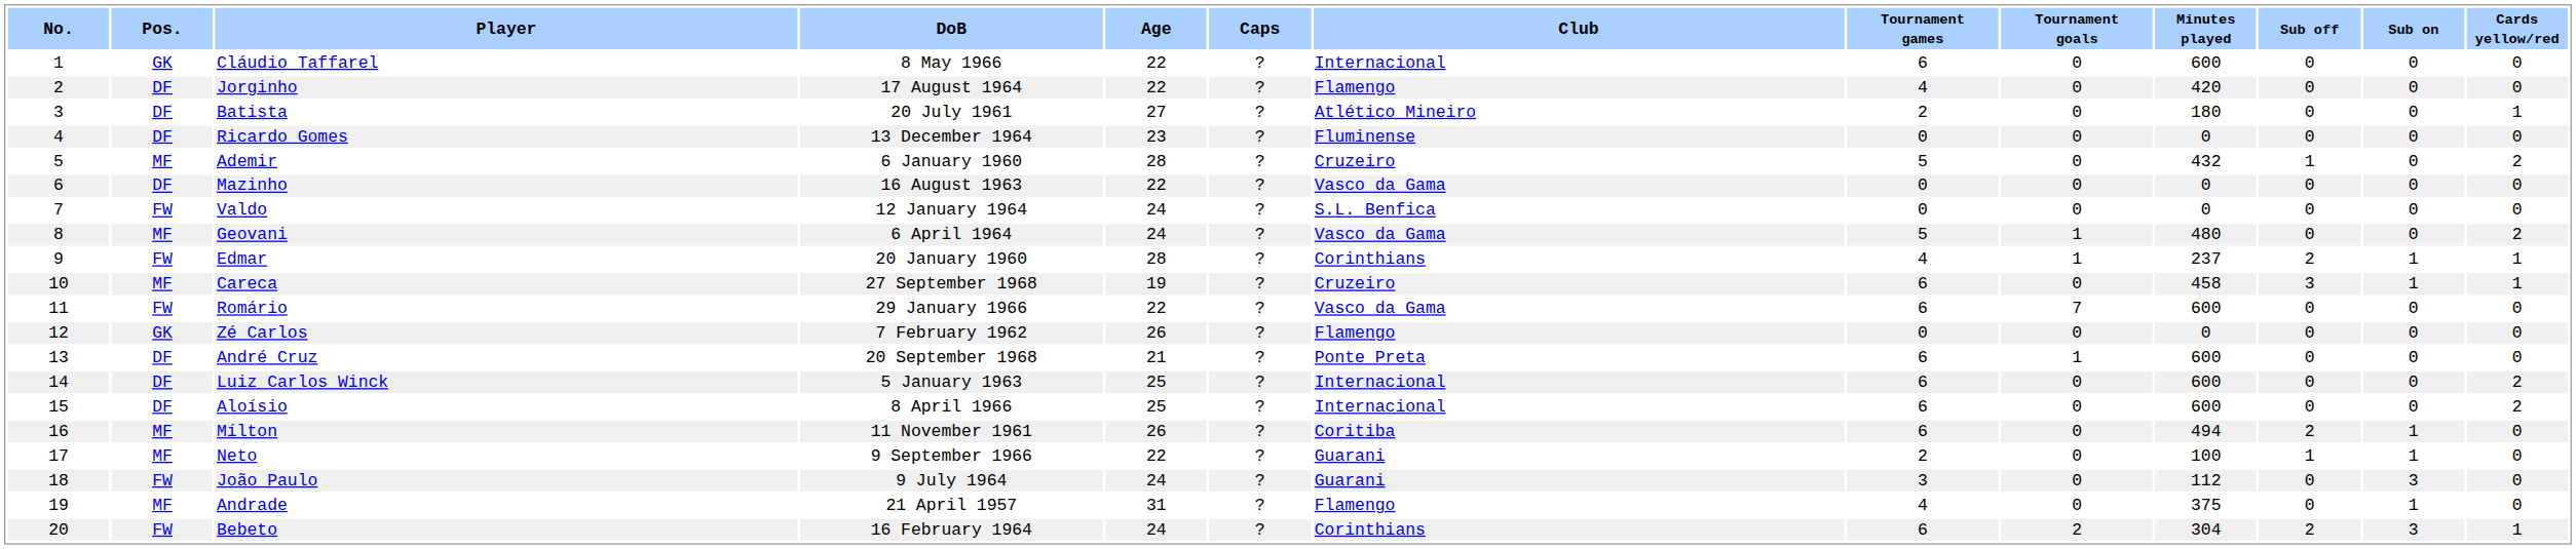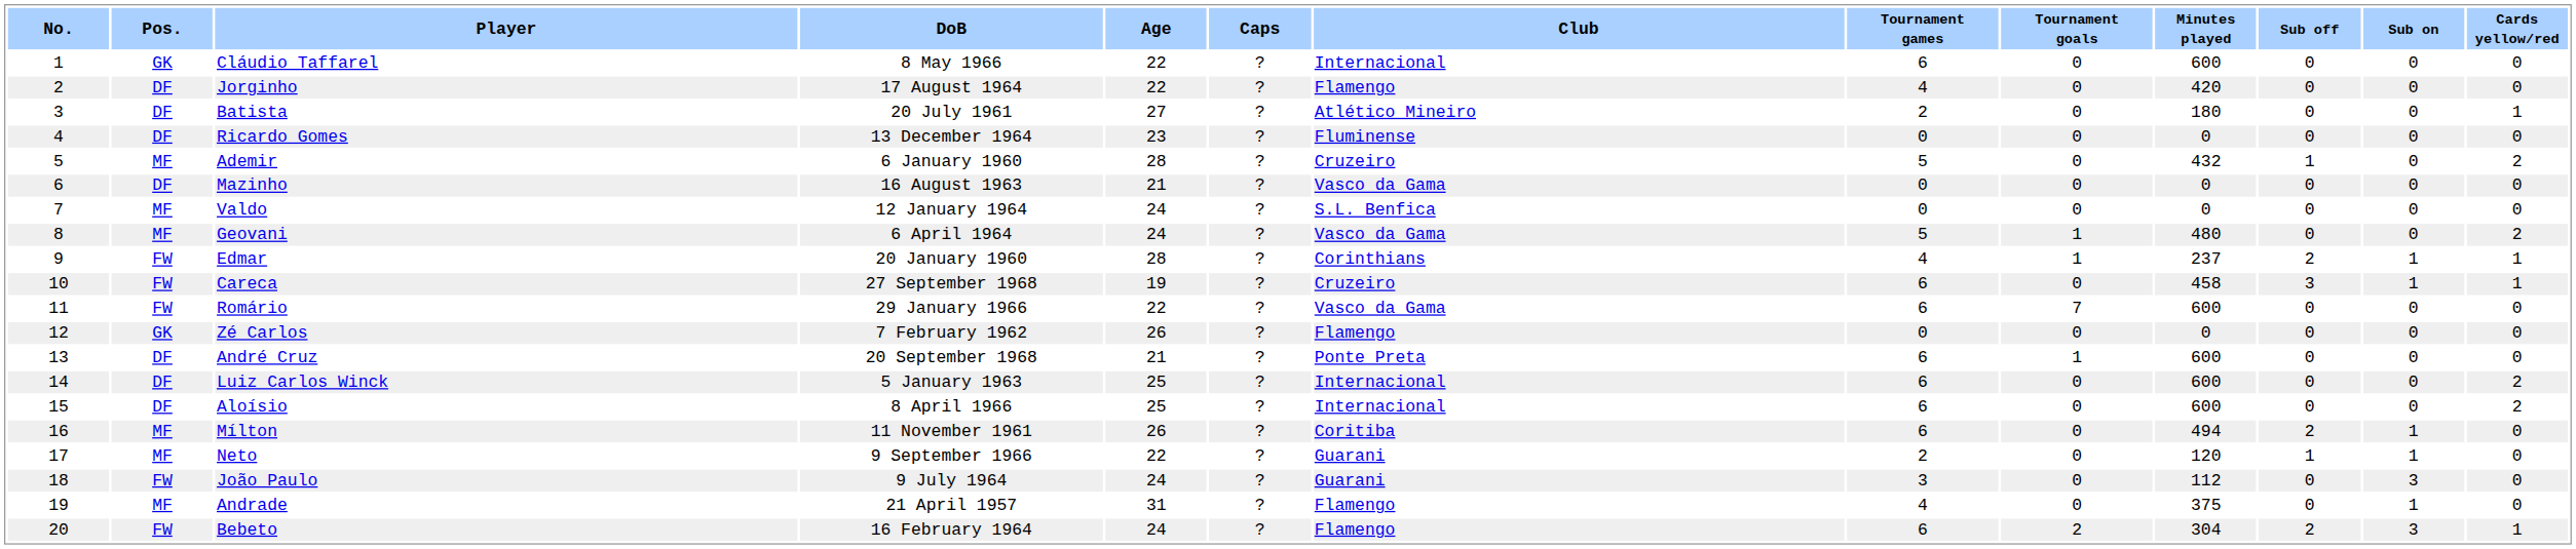 <table border="0" width="100%" style="border: 1px solid #999; background-color:#FFFFFF; text-align:center">
 <tr align="center" bgcolor="#AAD0FF">
 <th width=4%>No.</th>
 <th width=4%>Pos.</th>
 <th width=23%>Player</th>
 <th width=12%>DoB</th>
 <th width=4%>Age</th>
 <th width=4%>Caps</th>
 <th width=21%>Club</th>
 <th width=6%><small>Tournament<br>games</small></th>
 <th width=6%><small>Tournament<br>goals</small></th>
 <th width=4%><small>Minutes<br>played</small></th>
 <th width=4%><small>Sub off</small></th>
 <th width=4%><small>Sub on</small></th>
 <th width=4%><small>Cards<br>yellow/red</small></th>
 </tr>
 <tr>
 <td>1</td>
 <td><a href='#'>GK</a></td>
 <td align="left"><a href='#'>Cláudio Taffarel</a></td>
 <td>8 May 1966</td>
 <td>22</td>
 <td>?</td>
 <td align="left"> <a href='#'>Internacional</a></td>
 <td>6</td>
 <td>0</td>
 <td>600</td>
 <td>0</td>
 <td>0</td>
 <td>0</td>
 </tr>
 <tr bgcolor="#EFEFEF">
 <td>2</td>
 <td><a href='#'>DF</a></td>
 <td align="left"><a href='#'>Jorginho</a></td>
 <td>17 August 1964</td>
 <td>22</td>
 <td>?</td>
 <td align="left"> <a href='#'>Flamengo</a></td>
 <td>4</td>
 <td>0</td>
 <td>420</td>
 <td>0</td>
 <td>0</td>
 <td>0</td>
 </tr>
 <tr>
 <td>3</td>
 <td><a href='#'>DF</a></td>
 <td align="left"><a href='#'>Batista</a></td>
 <td>20 July 1961</td>
 <td>27</td>
 <td>?</td>
 <td align="left"> <a href='#'>Atlético Mineiro</a></td>
 <td>2</td>
 <td>0</td>
 <td>180</td>
 <td>0</td>
 <td>0</td>
 <td>1</td>
 </tr>
 <tr bgcolor="#EFEFEF">
 <td>4</td>
 <td><a href='#'>DF</a></td>
 <td align="left"><a href='#'>Ricardo Gomes</a></td>
 <td>13 December 1964</td>
 <td>23</td>
 <td>?</td>
 <td align="left"> <a href='#'>Fluminense</a></td>
 <td>0</td>
 <td>0</td>
 <td>0</td>
 <td>0</td>
 <td>0</td>
 <td>0</td>
 </tr>
 <tr>
 <td>5</td>
 <td><a href='#'>MF</a></td>
 <td align="left"><a href='#'>Ademir</a></td>
 <td>6 January 1960</td>
 <td>28</td>
 <td>?</td>
 <td align="left"> <a href='#'>Cruzeiro</a></td>
 <td>5</td>
 <td>0</td>
 <td>432</td>
 <td>1</td>
 <td>0</td>
 <td>2</td>
 </tr>
 <tr bgcolor="#EFEFEF">
 <td>6</td>
 <td><a href='#'>DF</a></td>
 <td align="left"><a href='#'>Mazinho</a></td>
 <td>16 August 1963</td>
-<td>22</td>
+<td>21</td>
 <td>?</td>
 <td align="left"> <a href='#'>Vasco da Gama</a></td>
 <td>0</td>
 <td>0</td>
 <td>0</td>
 <td>0</td>
 <td>0</td>
 <td>0</td>
 </tr>
 <tr>
 <td>7</td>
-<td><a href='#'>FW</a></td>
+<td><a href='#'>MF</a></td>
 <td align="left"><a href='#'>Valdo</a></td>
 <td>12 January 1964</td>
 <td>24</td>
 <td>?</td>
 <td align="left"> <a href='#'>S.L. Benfica</a></td>
 <td>0</td>
 <td>0</td>
 <td>0</td>
 <td>0</td>
 <td>0</td>
 <td>0</td>
 </tr>
 <tr bgcolor="#EFEFEF">
 <td>8</td>
 <td><a href='#'>MF</a></td>
 <td align="left"><a href='#'>Geovani</a></td>
 <td>6 April 1964</td>
 <td>24</td>
 <td>?</td>
 <td align="left"> <a href='#'>Vasco da Gama</a></td>
 <td>5</td>
 <td>1</td>
 <td>480</td>
 <td>0</td>
 <td>0</td>
 <td>2</td>
 </tr>
 <tr>
 <td>9</td>
 <td><a href='#'>FW</a></td>
 <td align="left"><a href='#'>Edmar</a></td>
 <td>20 January 1960</td>
 <td>28</td>
 <td>?</td>
 <td align="left"> <a href='#'>Corinthians</a></td>
 <td>4</td>
 <td>1</td>
 <td>237</td>
 <td>2</td>
 <td>1</td>
 <td>1</td>
 </tr>
 <tr bgcolor="#EFEFEF">
 <td>10</td>
-<td><a href='#'>MF</a></td>
+<td><a href='#'>FW</a></td>
 <td align="left"><a href='#'>Careca</a></td>
 <td>27 September 1968</td>
 <td>19</td>
 <td>?</td>
 <td align="left"> <a href='#'>Cruzeiro</a></td>
 <td>6</td>
 <td>0</td>
 <td>458</td>
 <td>3</td>
 <td>1</td>
 <td>1</td>
 </tr>
 <tr>
 <td>11</td>
 <td><a href='#'>FW</a></td>
 <td align="left"><a href='#'>Romário</a></td>
 <td>29 January 1966</td>
 <td>22</td>
 <td>?</td>
 <td align="left"> <a href='#'>Vasco da Gama</a></td>
 <td>6</td>
 <td>7</td>
 <td>600</td>
 <td>0</td>
 <td>0</td>
 <td>0</td>
 </tr>
 <tr bgcolor="#EFEFEF">
 <td>12</td>
 <td><a href='#'>GK</a></td>
 <td align="left"><a href='#'>Zé Carlos</a></td>
 <td>7 February 1962</td>
 <td>26</td>
 <td>?</td>
 <td align="left"> <a href='#'>Flamengo</a></td>
 <td>0</td>
 <td>0</td>
 <td>0</td>
 <td>0</td>
 <td>0</td>
 <td>0</td>
 </tr>
 <tr>
 <td>13</td>
 <td><a href='#'>DF</a></td>
 <td align="left"><a href='#'>André Cruz</a></td>
 <td>20 September 1968</td>
 <td>21</td>
 <td>?</td>
 <td align="left"> <a href='#'>Ponte Preta</a></td>
 <td>6</td>
 <td>1</td>
 <td>600</td>
 <td>0</td>
 <td>0</td>
 <td>0</td>
 </tr>
 <tr bgcolor="#EFEFEF">
 <td>14</td>
 <td><a href='#'>DF</a></td>
 <td align="left"><a href='#'>Luiz Carlos Winck</a></td>
 <td>5 January 1963</td>
 <td>25</td>
 <td>?</td>
 <td align="left"> <a href='#'>Internacional</a></td>
 <td>6</td>
 <td>0</td>
 <td>600</td>
 <td>0</td>
 <td>0</td>
 <td>2</td>
 </tr>
 <tr>
 <td>15</td>
 <td><a href='#'>DF</a></td>
 <td align="left"><a href='#'>Aloísio</a></td>
 <td>8 April 1966</td>
 <td>25</td>
 <td>?</td>
 <td align="left"> <a href='#'>Internacional</a></td>
 <td>6</td>
 <td>0</td>
 <td>600</td>
 <td>0</td>
 <td>0</td>
 <td>2</td>
 </tr>
 <tr bgcolor="#EFEFEF">
 <td>16</td>
 <td><a href='#'>MF</a></td>
 <td align="left"><a href='#'>Mílton</a></td>
 <td>11 November 1961</td>
 <td>26</td>
 <td>?</td>
 <td align="left"> <a href='#'>Coritiba</a></td>
 <td>6</td>
 <td>0</td>
 <td>494</td>
 <td>2</td>
 <td>1</td>
 <td>0</td>
 </tr>
 <tr>
 <td>17</td>
 <td><a href='#'>MF</a></td>
 <td align="left"><a href='#'>Neto</a></td>
 <td>9 September 1966</td>
 <td>22</td>
 <td>?</td>
 <td align="left"> <a href='#'>Guarani</a></td>
 <td>2</td>
 <td>0</td>
-<td>100</td>
+<td>120</td>
 <td>1</td>
 <td>1</td>
 <td>0</td>
 </tr>
 <tr bgcolor="#EFEFEF">
 <td>18</td>
 <td><a href='#'>FW</a></td>
 <td align="left"><a href='#'>João Paulo</a></td>
 <td>9 July 1964</td>
 <td>24</td>
 <td>?</td>
 <td align="left"> <a href='#'>Guarani</a></td>
 <td>3</td>
 <td>0</td>
 <td>112</td>
 <td>0</td>
 <td>3</td>
 <td>0</td>
 </tr>
 <tr>
 <td>19</td>
 <td><a href='#'>MF</a></td>
 <td align="left"><a href='#'>Andrade</a></td>
 <td>21 April 1957</td>
 <td>31</td>
 <td>?</td>
 <td align="left"> <a href='#'>Flamengo</a></td>
 <td>4</td>
 <td>0</td>
 <td>375</td>
 <td>0</td>
 <td>1</td>
 <td>0</td>
 </tr>
 <tr bgcolor="#EFEFEF">
 <td>20</td>
 <td><a href='#'>FW</a></td>
 <td align="left"><a href='#'>Bebeto</a></td>
 <td>16 February 1964</td>
 <td>24</td>
 <td>?</td>
-<td align="left"> <a href='#'>Corinthians</a></td>
+<td align="left"> <a href='#'>Flamengo</a></td>
 <td>6</td>
 <td>2</td>
 <td>304</td>
 <td>2</td>
 <td>3</td>
 <td>1</td>
 </tr>
 </table>
